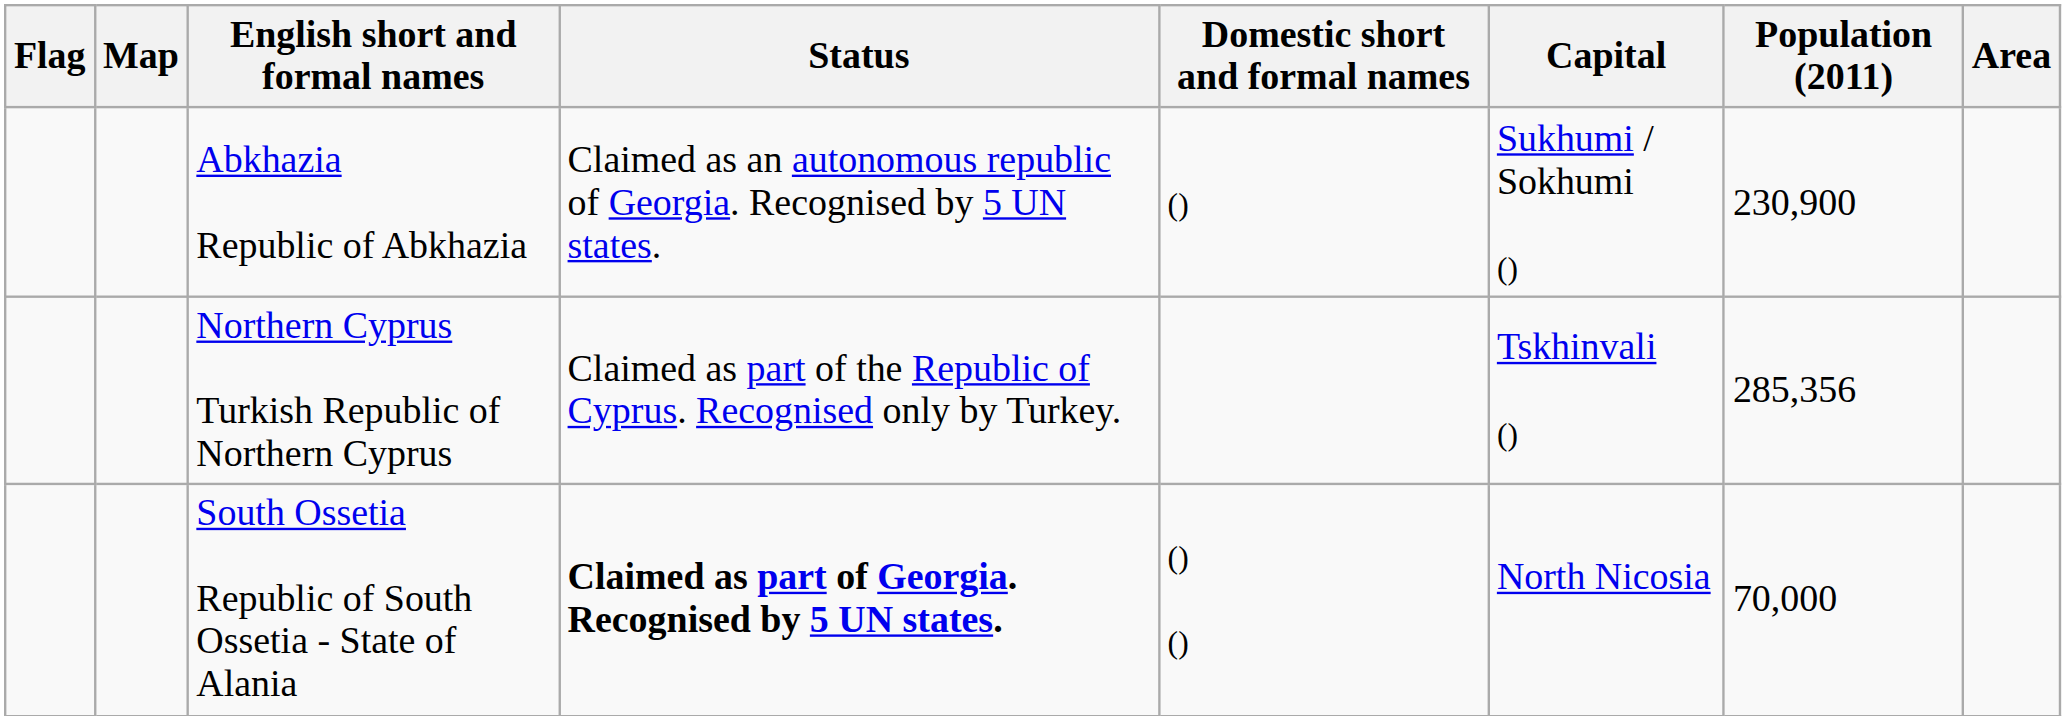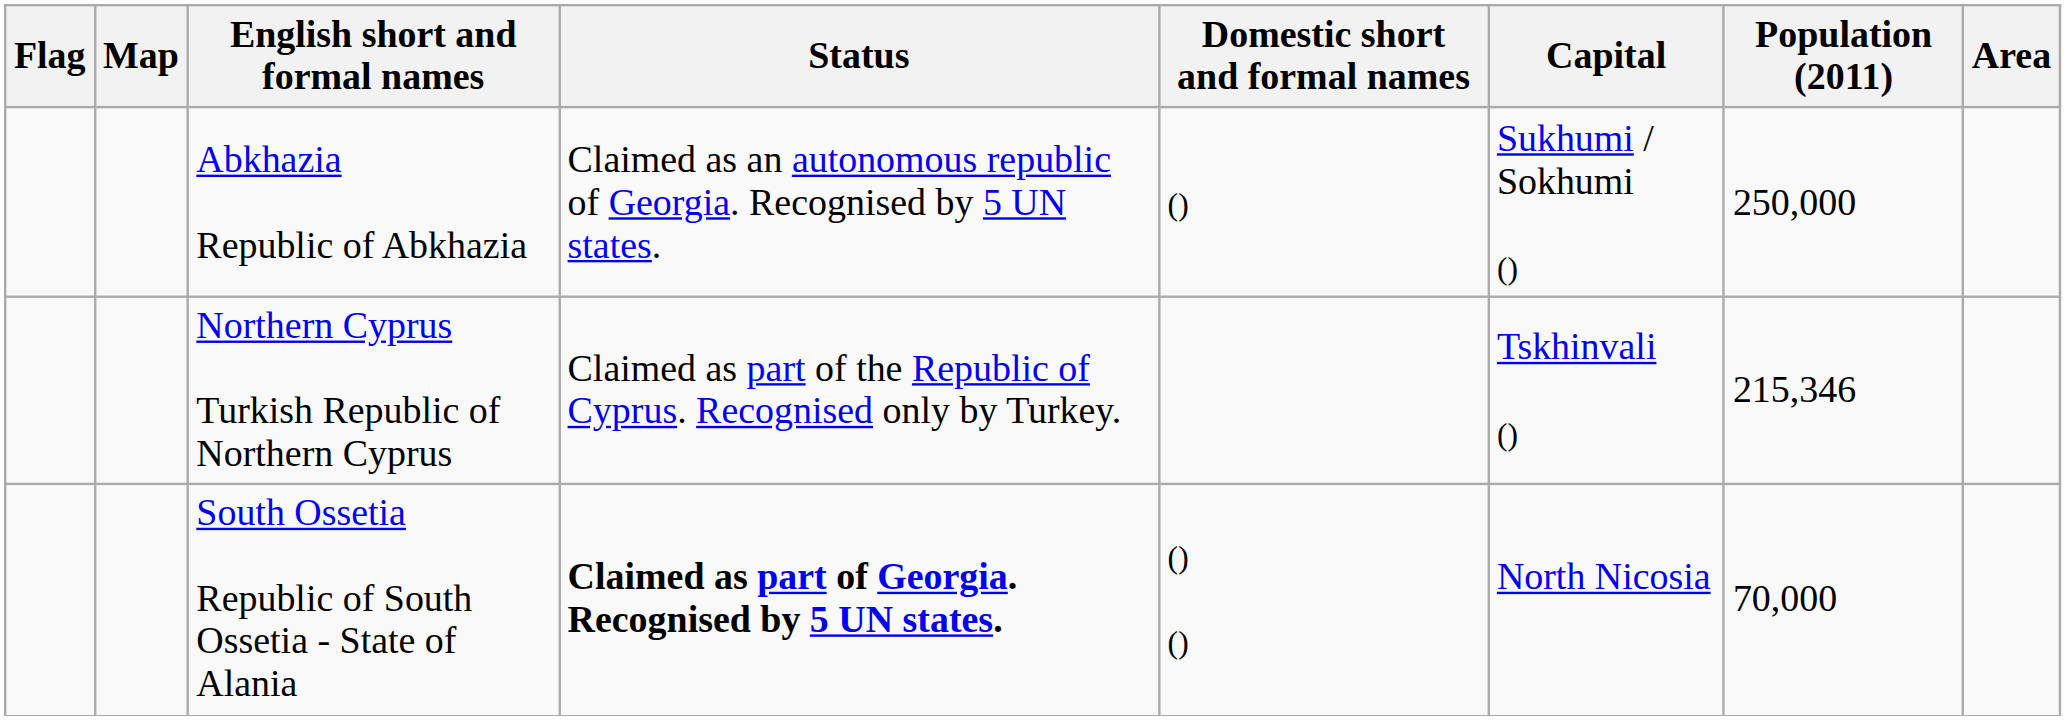 <table class="wikitable sortable">
 <tr>
 <th class="unsortable">Flag</th>
 <th class="unsortable">Map</th>
 <th>English short and formal names</th>
 <th>Status</th>
 <th>Domestic short and formal names</th>
 <th>Capital</th>
 <th>Population (2011)</th>
 <th>Area</th>
 </tr>
 <tr>
 <td></td>
 <td></td>
 <td><a href='#'>Abkhazia</a><br><br>Republic of Abkhazia</td>
 <td>Claimed as an <a href='#'>autonomous republic</a> of <a href='#'>Georgia</a>. Recognised by <a href='#'>5 UN states</a>.</td>
 <td> <small>(<em></em>)</small></td>
 <td><a href='#'>Sukhumi</a> / Sokhumi<br><br> <small>(<em></em>)</small></td>
-<td>230,900</td>
+<td>250,000</td>
 <td></td>
 </tr>
 <tr>
 <td></td>
 <td></td>
 <td><a href='#'>Northern Cyprus</a><br><br>Turkish Republic of Northern Cyprus</td>
 <td>Claimed as <a href='#'>part</a> of the <a href='#'>Republic of Cyprus</a>. <a href='#'>Recognised</a> only by Turkey.</td>
 <td></td>
 <td><a href='#'>Tskhinvali</a><br><br> <small>(<em></em>)</small></td>
-<td>285,356</td>
+<td>215,346</td>
 <td></td>
 </tr>
 <tr>
 <td></td>
 <td></td>
 <td><a href='#'>South Ossetia</a><br><br>Republic of South Ossetia - State of Alania</td>
 <td><strong>Claimed as <a href='#'>part</a> of <a href='#'>Georgia</a>. Recognised by <a href='#'>5 UN states</a>.</strong></td>
 <td> <small>(<em></em>)</small><br><br> <small>(<em></em>)</small></td>
 <td><a href='#'>North Nicosia</a><br><br></td>
 <td>70,000</td>
 <td></td>
 </tr>
 </table>
